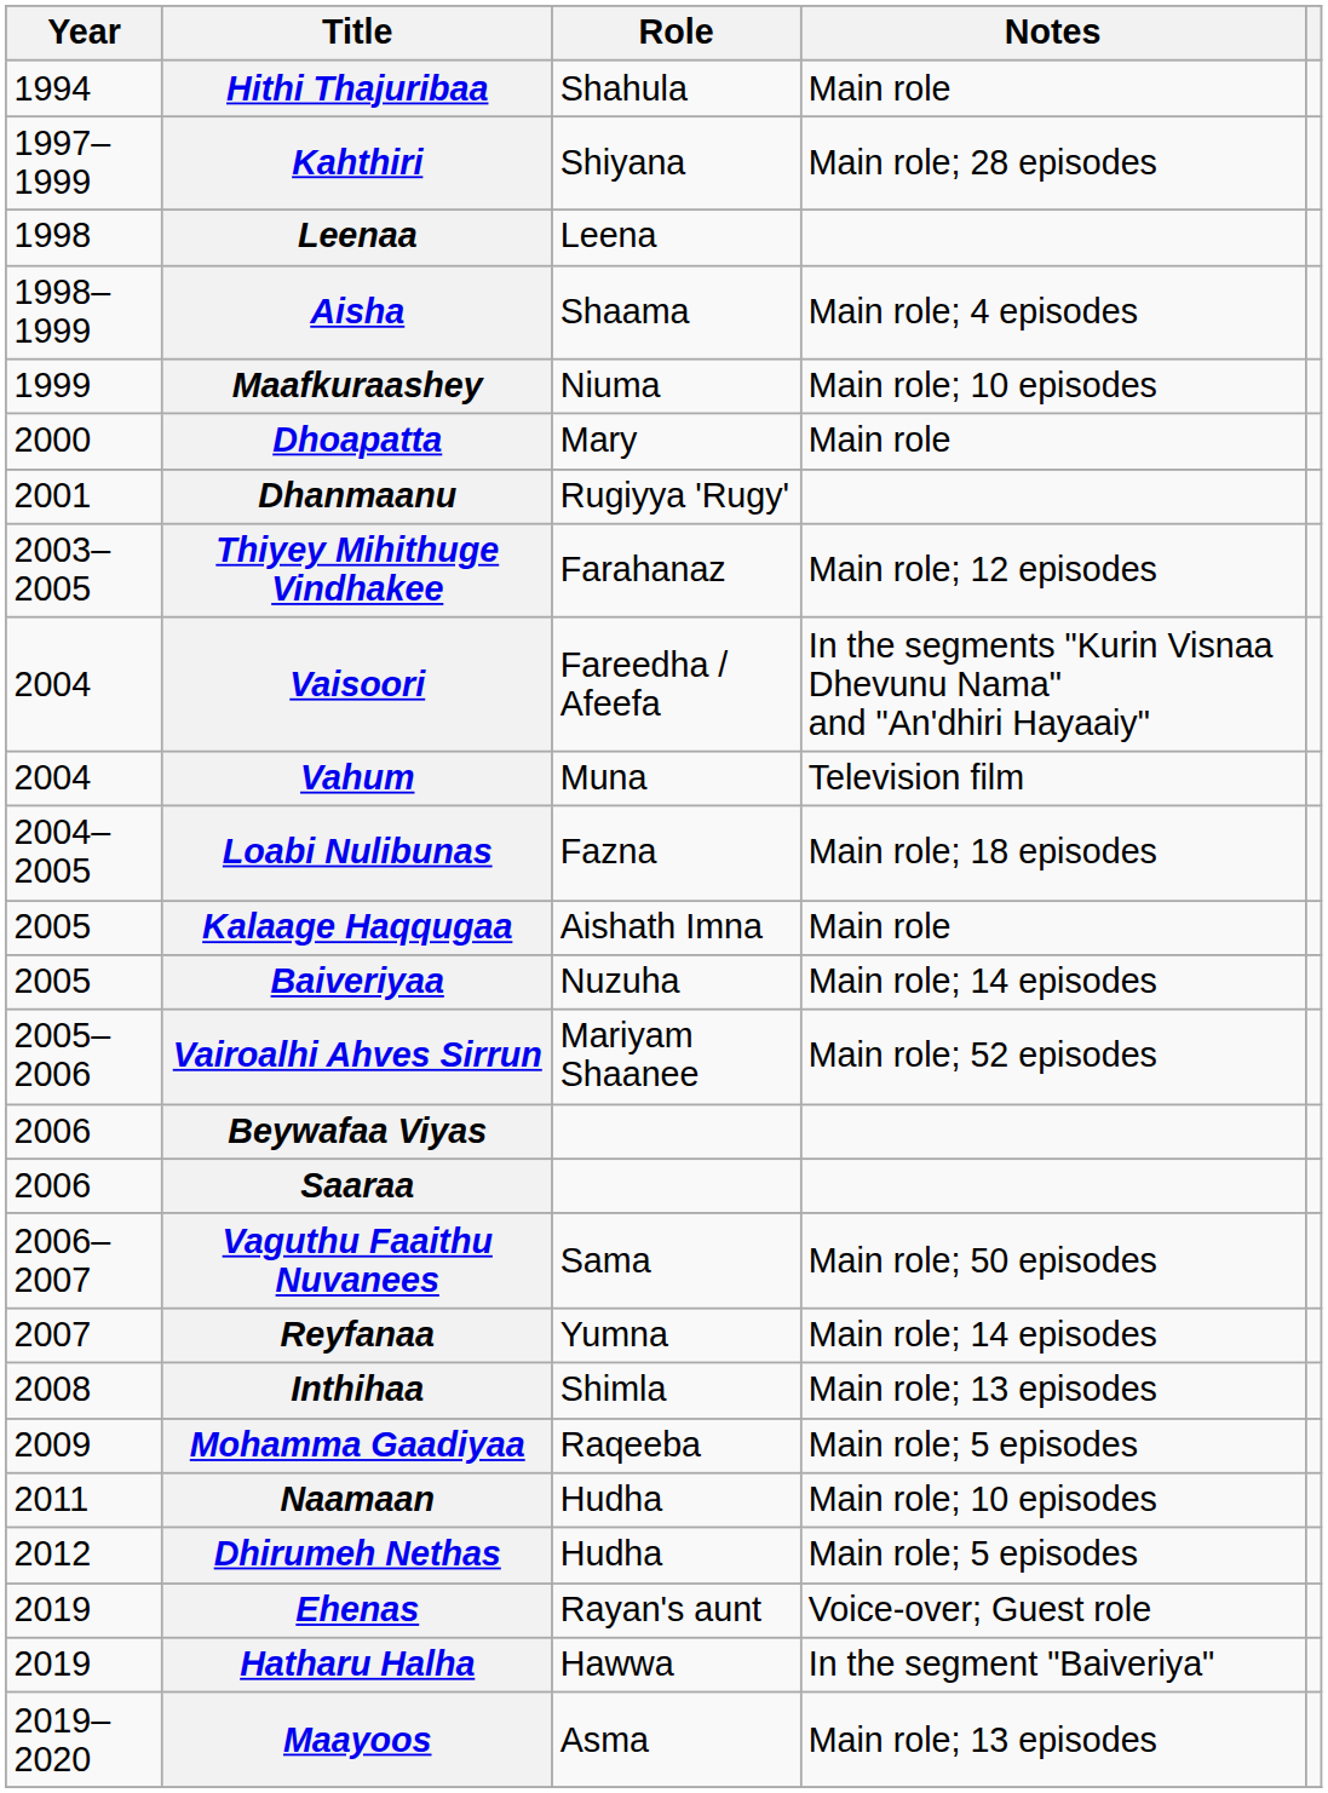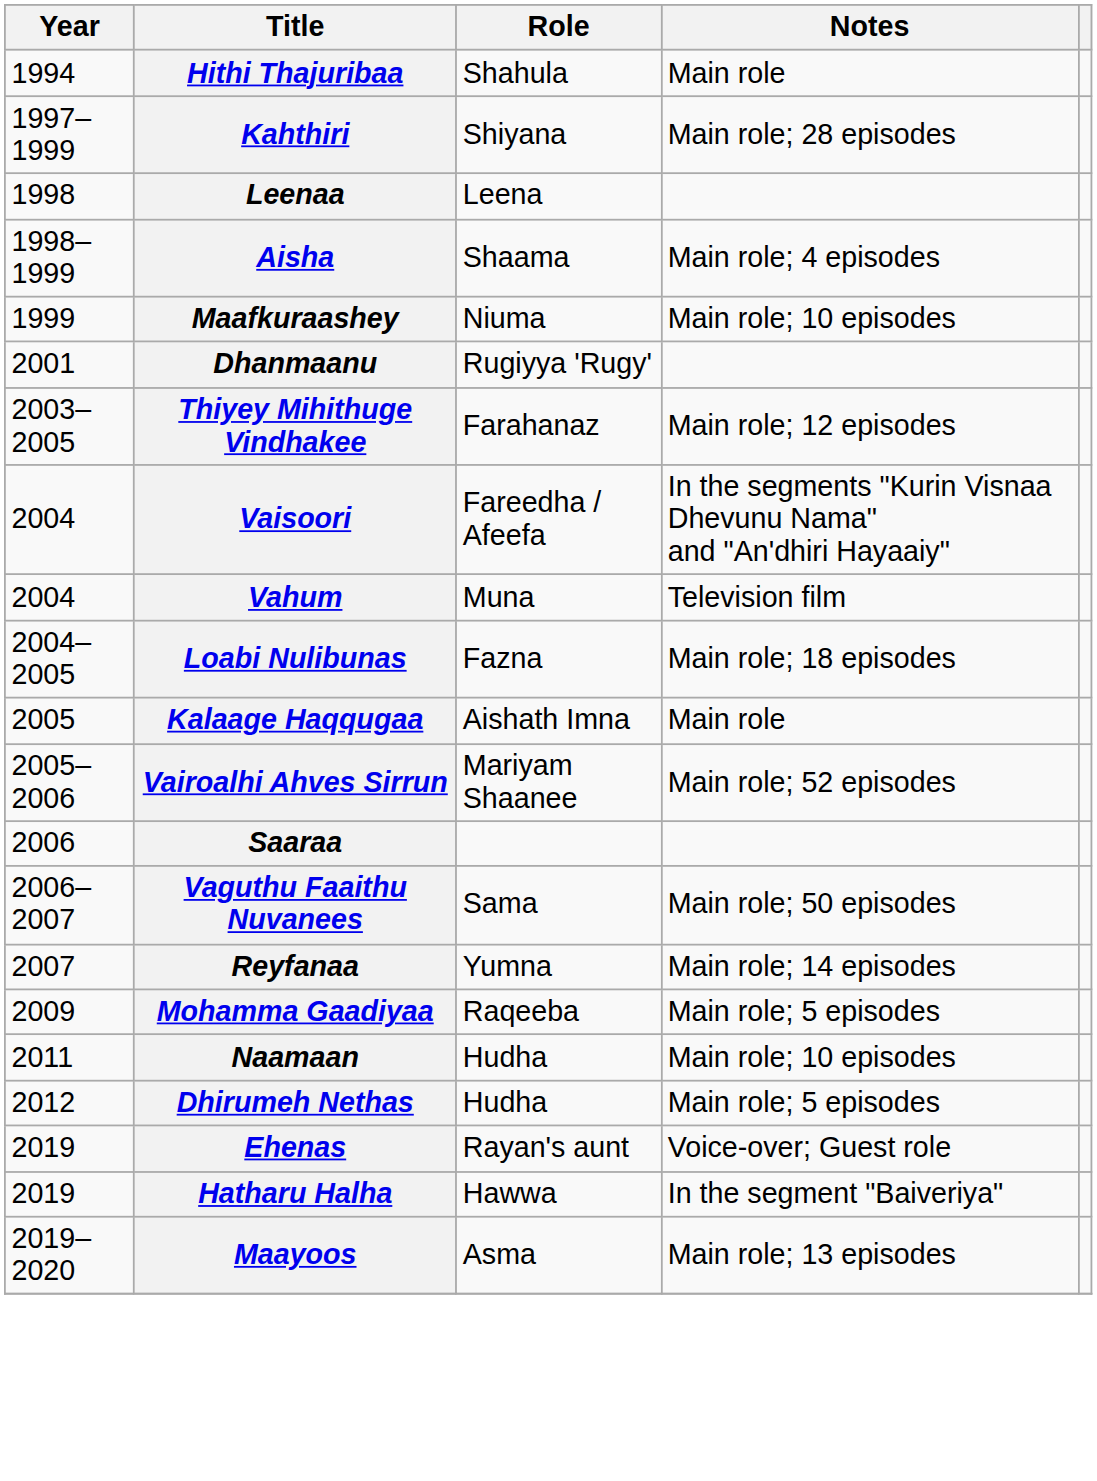 <table class="wikitable sortable plainrowheaders">
 <tr style="background:#ccc; text-align:center;">
 <th scope="col">Year</th>
 <th scope="col">Title</th>
 <th scope="col">Role</th>
 <th scope="col">Notes</th>
 <th scope="col" class="unsortable"></th>
 </tr>
 <tr>
 <td>1994</td>
 <th scope="row"><em><a href='#'>Hithi Thajuribaa</a></em></th>
 <td>Shahula</td>
 <td>Main role</td>
 <td style="text-align: center;"></td>
 </tr>
 <tr>
 <td>1997–1999</td>
 <th scope="row"><em><a href='#'>Kahthiri</a></em></th>
 <td>Shiyana</td>
 <td>Main role; 28 episodes</td>
 <td style="text-align: center;"></td>
 </tr>
 <tr>
 <td>1998</td>
 <th scope="row"><em>Leenaa</em></th>
 <td>Leena</td>
 <td></td>
 <td></td>
 </tr>
 <tr>
 <td>1998–1999</td>
 <th scope="row"><em><a href='#'>Aisha</a></em></th>
 <td>Shaama</td>
 <td>Main role; 4 episodes</td>
 <td style="text-align: center;"></td>
 </tr>
 <tr>
 <td>1999</td>
 <th scope="row"><em>Maafkuraashey</em></th>
 <td>Niuma</td>
 <td>Main role; 10 episodes</td>
-<td style="text-align: center;"></td>
-</tr>
-<tr>
-<td>2000</td>
-<th scope="row"><em><a href='#'>Dhoapatta</a></em></th>
-<td>Mary</td>
-<td>Main role</td>
 <td style="text-align: center;"></td>
 </tr>
 <tr>
 <td>2001</td>
 <th scope="row"><em>Dhanmaanu</em></th>
 <td>Rugiyya 'Rugy'</td>
 <td></td>
 <td style="text-align: center;"></td>
 </tr>
 <tr>
 <td>2003–2005</td>
 <th scope="row"><em><a href='#'>Thiyey Mihithuge Vindhakee</a></em></th>
 <td>Farahanaz</td>
 <td>Main role; 12 episodes</td>
 <td style="text-align: center;"></td>
 </tr>
 <tr>
 <td>2004</td>
 <th scope="row"><em><a href='#'>Vaisoori</a></em></th>
 <td>Fareedha / Afeefa</td>
 <td>In the segments "Kurin Visnaa Dhevunu Nama"<br>and "An'dhiri Hayaaiy"</td>
 <td style="text-align: center;"></td>
 </tr>
 <tr>
 <td>2004</td>
 <th scope="row"><em><a href='#'>Vahum</a></em></th>
 <td>Muna</td>
 <td>Television film</td>
 <td></td>
 </tr>
 <tr>
 <td>2004–2005</td>
 <th scope="row"><em><a href='#'>Loabi Nulibunas</a></em></th>
 <td>Fazna</td>
 <td>Main role; 18 episodes</td>
 <td style="text-align: center;"></td>
 </tr>
 <tr>
 <td>2005</td>
 <th scope="row"><em><a href='#'>Kalaage Haqqugaa</a></em></th>
 <td>Aishath Imna</td>
 <td>Main role</td>
 <td style="text-align: center;"></td>
 </tr>
 <tr>
-<td>2005</td>
-<th scope="row"><em><a href='#'>Baiveriyaa</a></em></th>
-<td>Nuzuha</td>
-<td>Main role; 14 episodes</td>
-<td style="text-align: center;"></td>
-</tr>
-<tr>
 <td>2005–2006</td>
 <th scope="row"><em><a href='#'>Vairoalhi Ahves Sirrun</a></em></th>
 <td>Mariyam Shaanee</td>
 <td>Main role; 52 episodes</td>
 <td style="text-align: center;"></td>
-</tr>
-<tr>
-<td>2006</td>
-<th scope="row"><em>Beywafaa Viyas</em></th>
-<td></td>
-<td></td>
-<td></td>
 </tr>
 <tr>
 <td>2006</td>
 <th scope="row"><em>Saaraa</em></th>
 <td></td>
 <td></td>
 <td></td>
 </tr>
 <tr>
 <td>2006–2007</td>
 <th scope="row"><em><a href='#'>Vaguthu Faaithu Nuvanees</a></em></th>
 <td>Sama</td>
 <td>Main role; 50 episodes</td>
 <td style="text-align: center;"></td>
 </tr>
 <tr>
 <td>2007</td>
 <th scope="row"><em>Reyfanaa</em></th>
 <td>Yumna</td>
 <td>Main role; 14 episodes</td>
-<td style="text-align: center;"></td>
-</tr>
-<tr>
-<td>2008</td>
-<th scope="row"><em>Inthihaa</em></th>
-<td>Shimla</td>
-<td>Main role; 13 episodes</td>
 <td style="text-align: center;"></td>
 </tr>
 <tr>
 <td>2009</td>
 <th scope="row"><em><a href='#'>Mohamma Gaadiyaa</a></em></th>
 <td>Raqeeba</td>
 <td>Main role; 5 episodes</td>
 <td style="text-align: center;"></td>
 </tr>
 <tr>
 <td>2011</td>
 <th scope="row"><em>Naamaan</em></th>
 <td>Hudha</td>
 <td>Main role; 10 episodes</td>
 <td style="text-align: center;"></td>
 </tr>
 <tr>
 <td>2012</td>
 <th scope="row"><em><a href='#'>Dhirumeh Nethas</a></em></th>
 <td>Hudha</td>
 <td>Main role; 5 episodes</td>
 <td style="text-align: center;"></td>
 </tr>
 <tr>
 <td>2019</td>
 <th scope="row"><em><a href='#'>Ehenas</a></em></th>
 <td>Rayan's aunt</td>
 <td>Voice-over; Guest role</td>
 <td style="text-align: center;"></td>
 </tr>
 <tr>
 <td>2019</td>
 <th scope="row"><em><a href='#'>Hatharu Halha</a></em></th>
 <td>Hawwa</td>
 <td>In the segment "Baiveriya"</td>
 <td style="text-align: center;"></td>
 </tr>
 <tr>
 <td>2019–2020</td>
 <th scope="row"><em><a href='#'>Maayoos</a></em></th>
 <td>Asma</td>
 <td>Main role; 13 episodes</td>
 <td style="text-align: center;"></td>
 </tr>
 <tr>
 </tr>
 </table>
